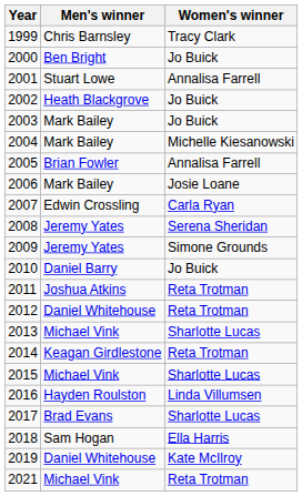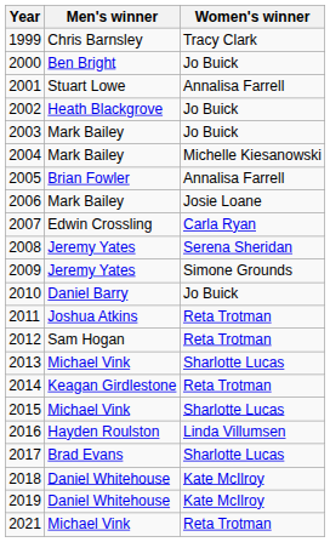 <table class="wikitable plainrowheaders sortable">
 <tr>
 <th>Year</th>
 <th>Men's winner</th>
 <th>Women's winner</th>
 </tr>
 <tr>
 <td>1999</td>
 <td> Chris Barnsley</td>
 <td> Tracy Clark</td>
 </tr>
 <tr>
 <td>2000</td>
 <td> <a href='#'>Ben Bright</a></td>
 <td> Jo Buick</td>
 </tr>
 <tr>
 <td>2001</td>
 <td> Stuart Lowe</td>
 <td> Annalisa Farrell</td>
 </tr>
 <tr>
 <td>2002</td>
 <td> <a href='#'>Heath Blackgrove</a></td>
 <td> Jo Buick</td>
 </tr>
 <tr>
 <td>2003</td>
 <td> Mark Bailey</td>
 <td> Jo Buick</td>
 </tr>
 <tr>
 <td>2004</td>
 <td> Mark Bailey</td>
 <td> Michelle Kiesanowski</td>
 </tr>
 <tr>
 <td>2005</td>
 <td> <a href='#'>Brian Fowler</a></td>
 <td> Annalisa Farrell</td>
 </tr>
 <tr>
 <td>2006</td>
 <td> Mark Bailey</td>
 <td> Josie Loane</td>
 </tr>
 <tr>
 <td>2007</td>
 <td> Edwin Crossling</td>
 <td> <a href='#'>Carla Ryan</a></td>
 </tr>
 <tr>
 <td>2008</td>
 <td> <a href='#'>Jeremy Yates</a></td>
 <td> <a href='#'>Serena Sheridan</a></td>
 </tr>
 <tr>
 <td>2009</td>
 <td> <a href='#'>Jeremy Yates</a></td>
 <td> Simone Grounds</td>
 </tr>
 <tr>
 <td>2010</td>
 <td> <a href='#'>Daniel Barry</a></td>
 <td> Jo Buick</td>
 </tr>
 <tr>
 <td>2011</td>
 <td> <a href='#'>Joshua Atkins</a></td>
 <td> <a href='#'>Reta Trotman</a></td>
 </tr>
 <tr>
 <td>2012</td>
-<td> <a href='#'>Daniel Whitehouse</a></td>
+<td> Sam Hogan</td>
 <td> <a href='#'>Reta Trotman</a></td>
 </tr>
 <tr>
 <td>2013</td>
 <td> <a href='#'>Michael Vink</a></td>
 <td> <a href='#'>Sharlotte Lucas</a></td>
 </tr>
 <tr>
 <td>2014</td>
 <td> <a href='#'>Keagan Girdlestone</a></td>
 <td> <a href='#'>Reta Trotman</a></td>
 </tr>
 <tr>
 <td>2015</td>
 <td> <a href='#'>Michael Vink</a></td>
 <td> <a href='#'>Sharlotte Lucas</a></td>
 </tr>
 <tr>
 <td>2016</td>
 <td> <a href='#'>Hayden Roulston</a></td>
 <td> <a href='#'>Linda Villumsen</a></td>
 </tr>
 <tr>
 <td>2017</td>
 <td> <a href='#'>Brad Evans</a></td>
 <td> <a href='#'>Sharlotte Lucas</a></td>
 </tr>
 <tr>
 <td>2018</td>
-<td> Sam Hogan</td>
-<td> <a href='#'>Ella Harris</a></td>
+<td> <a href='#'>Daniel Whitehouse</a></td>
+<td> <a href='#'>Kate McIlroy</a><br></td>
 </tr>
 <tr>
 <td>2019</td>
 <td> <a href='#'>Daniel Whitehouse</a></td>
 <td> <a href='#'>Kate McIlroy</a><br></td>
 </tr>
 <tr>
 <td>2021</td>
 <td> <a href='#'>Michael Vink</a></td>
 <td> <a href='#'>Reta Trotman</a></td>
 </tr>
 </table>
